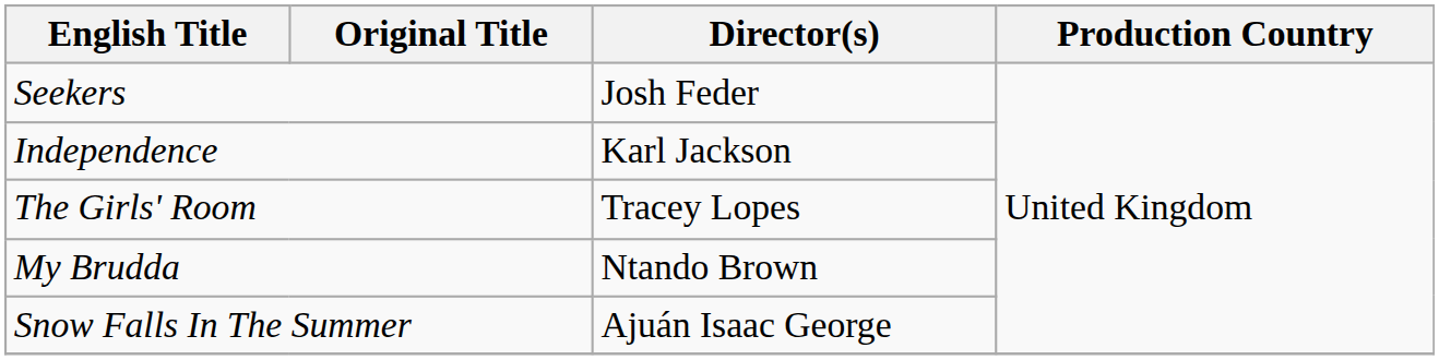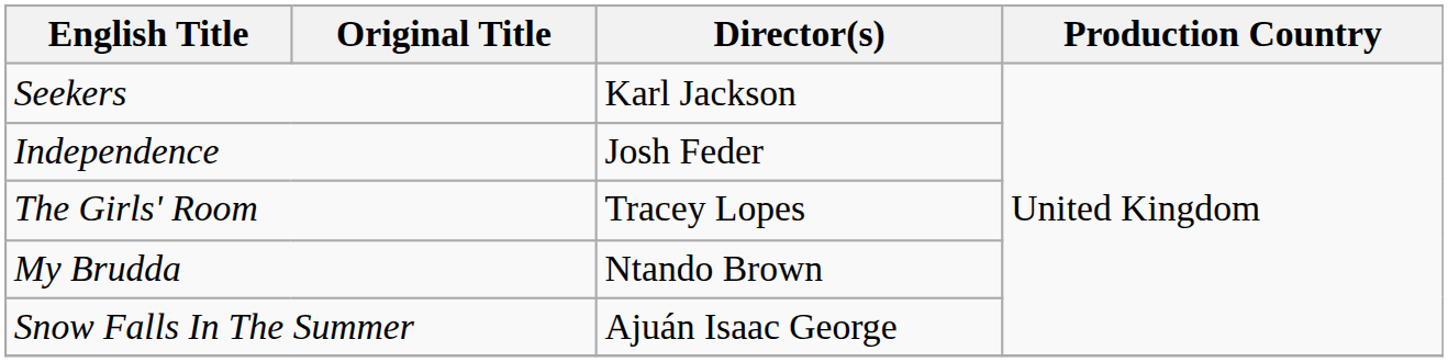 <table class="wikitable" style="width:100%; margin-bottom:4px">
 <tr>
 <th>English Title</th>
 <th>Original Title</th>
 <th>Director(s)</th>
 <th>Production Country</th>
 </tr>
 <tr>
 <td colspan="2"><em>Seekers</em></td>
-<td>Josh Feder</td>
+<td>Karl Jackson</td>
 <td rowspan="5">United Kingdom</td>
 </tr>
 <tr>
 <td colspan="2"><em>Independence</em></td>
-<td>Karl Jackson</td>
+<td>Josh Feder</td>
 </tr>
 <tr>
 <td colspan="2"><em>The Girls' Room</em></td>
 <td>Tracey Lopes</td>
 </tr>
 <tr>
 <td colspan="2"><em>My Brudda</em></td>
 <td>Ntando Brown</td>
 </tr>
 <tr>
 <td colspan="2"><em>Snow Falls In The Summer</em></td>
 <td>Ajuán Isaac George</td>
 </tr>
 <tr>
 </tr>
 </table>
